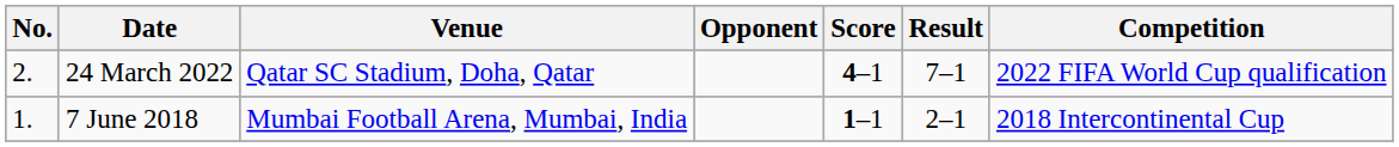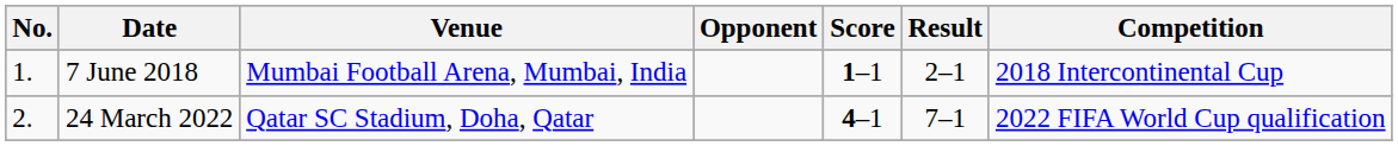 <table class="wikitable" style="font-size:85%;">
 <tr>
 <th>No.</th>
 <th>Date</th>
 <th>Venue</th>
 <th>Opponent</th>
 <th>Score</th>
 <th>Result</th>
 <th>Competition</th>
 </tr>
 <tr>
+<td>1.</td>
+<td>7 June 2018</td>
+<td><a href='#'>Mumbai Football Arena</a>, <a href='#'>Mumbai</a>, <a href='#'>India</a></td>
+<td></td>
+<td align=center><strong>1</strong>–1</td>
+<td align=center>2–1</td>
+<td><a href='#'>2018 Intercontinental Cup</a></td>
+</tr>
+<tr>
 <td>2.</td>
 <td>24 March 2022</td>
 <td><a href='#'>Qatar SC Stadium</a>, <a href='#'>Doha</a>, <a href='#'>Qatar</a></td>
 <td></td>
 <td align=center><strong>4</strong>–1</td>
 <td align=center>7–1</td>
 <td><a href='#'>2022 FIFA World Cup qualification</a></td>
 </tr>
-<tr>
-<td>1.</td>
-<td>7 June 2018</td>
-<td><a href='#'>Mumbai Football Arena</a>, <a href='#'>Mumbai</a>, <a href='#'>India</a></td>
-<td></td>
-<td align=center><strong>1</strong>–1</td>
-<td align=center>2–1</td>
-<td><a href='#'>2018 Intercontinental Cup</a></td>
-</tr>
 </table>
